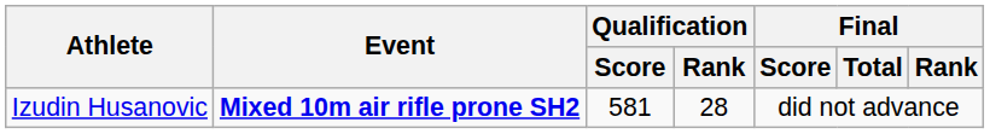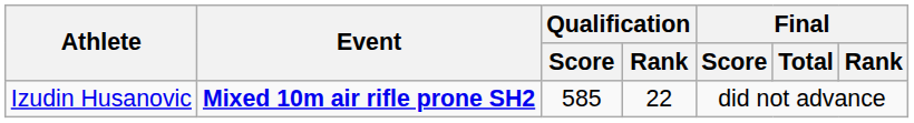 <table class=wikitable style="font-size:90%">
 <tr>
 <th rowspan="2">Athlete</th>
 <th rowspan="2">Event</th>
 <th colspan="2">Qualification</th>
 <th colspan="3">Final</th>
 </tr>
 <tr>
 <th>Score</th>
 <th>Rank</th>
 <th>Score</th>
 <th>Total</th>
 <th>Rank</th>
 </tr>
 <tr>
 <td><a href='#'>Izudin Husanovic</a></td>
 <td><strong><a href='#'>Mixed 10m air rifle prone SH2</a></strong></td>
-<td align=center>581</td>
-<td align=center>28</td>
+<td align=center>585</td>
+<td align=center>22</td>
 <td align=center colspan="3">did not advance</td>
 </tr>
 </table>
